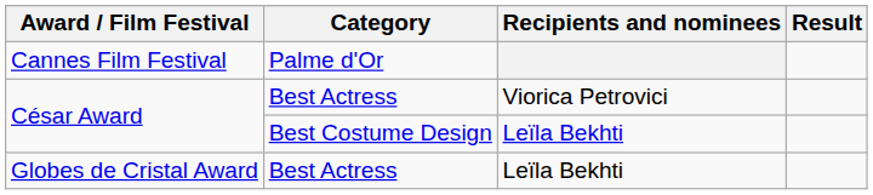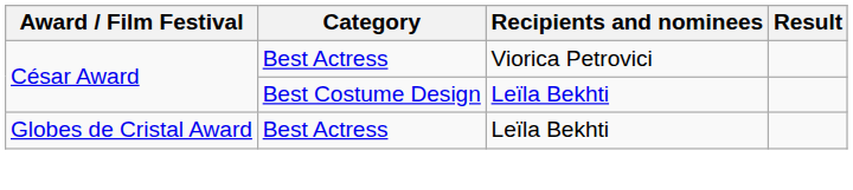 <table class="wikitable plainrowheaders sortable">
 <tr style="background:#ccc; text-align:center;">
 <th scope="col">Award / Film Festival</th>
 <th scope="col">Category</th>
 <th scope="col">Recipients and nominees</th>
 <th scope="col">Result</th>
-</tr>
-<tr>
-<td><a href='#'>Cannes Film Festival</a></td>
-<td><a href='#'>Palme d'Or</a></td>
-<th></th>
-<td></td>
 </tr>
 <tr>
 <td rowspan=2><a href='#'>César Award</a></td>
 <td><a href='#'>Best Actress</a></td>
 <td>Viorica Petrovici</td>
 <td></td>
 </tr>
 <tr>
 <td><a href='#'>Best Costume Design</a></td>
 <td><a href='#'>Leïla Bekhti</a></td>
 <td></td>
 </tr>
 <tr>
 <td><a href='#'>Globes de Cristal Award</a></td>
 <td><a href='#'>Best Actress</a></td>
 <td>Leïla Bekhti</td>
 <td></td>
 </tr>
 </table>
